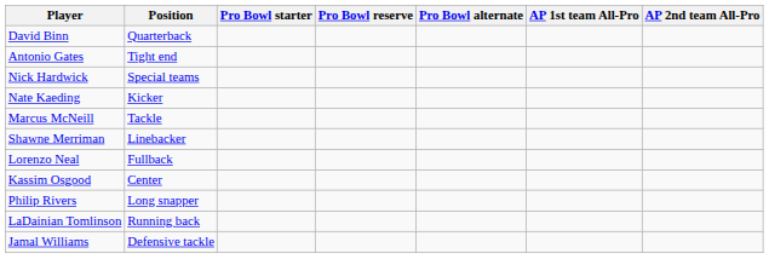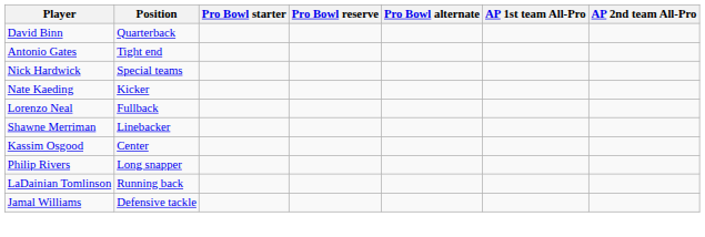 <table class="wikitable">
 <tr>
 <th>Player</th>
 <th>Position</th>
 <th><a href='#'>Pro Bowl</a> starter</th>
 <th><a href='#'>Pro Bowl</a> reserve</th>
 <th><a href='#'>Pro Bowl</a> alternate</th>
 <th><a href='#'>AP</a> 1st team All-Pro</th>
 <th><a href='#'>AP</a> 2nd team All-Pro</th>
 </tr>
 <tr>
 <td><a href='#'>David Binn</a></td>
 <td><a href='#'>Quarterback</a></td>
 <td></td>
 <td></td>
 <td></td>
 <td></td>
 <td></td>
 </tr>
 <tr>
 <td><a href='#'>Antonio Gates</a></td>
 <td><a href='#'>Tight end</a></td>
 <td></td>
 <td></td>
 <td></td>
 <td></td>
 <td></td>
 </tr>
 <tr>
 <td><a href='#'>Nick Hardwick</a></td>
 <td><a href='#'>Special teams</a></td>
 <td></td>
 <td></td>
 <td></td>
 <td></td>
 <td></td>
 </tr>
 <tr>
 <td><a href='#'>Nate Kaeding</a></td>
 <td><a href='#'>Kicker</a></td>
 <td></td>
 <td></td>
 <td></td>
 <td></td>
 <td></td>
 </tr>
 <tr>
-<td><a href='#'>Marcus McNeill</a></td>
-<td><a href='#'>Tackle</a></td>
+<td><a href='#'>Lorenzo Neal</a></td>
+<td><a href='#'>Fullback</a></td>
 <td></td>
 <td></td>
 <td></td>
 <td></td>
 <td></td>
 </tr>
 <tr>
 <td><a href='#'>Shawne Merriman</a></td>
 <td><a href='#'>Linebacker</a></td>
-<td></td>
-<td></td>
-<td></td>
-<td></td>
-<td></td>
-</tr>
-<tr>
-<td><a href='#'>Lorenzo Neal</a></td>
-<td><a href='#'>Fullback</a></td>
 <td></td>
 <td></td>
 <td></td>
 <td></td>
 <td></td>
 </tr>
 <tr>
 <td><a href='#'>Kassim Osgood</a></td>
 <td><a href='#'>Center</a></td>
 <td></td>
 <td></td>
 <td></td>
 <td></td>
 <td></td>
 </tr>
 <tr>
 <td><a href='#'>Philip Rivers</a></td>
 <td><a href='#'>Long snapper</a></td>
 <td></td>
 <td></td>
 <td></td>
 <td></td>
 <td></td>
 </tr>
 <tr>
 <td><a href='#'>LaDainian Tomlinson</a></td>
 <td><a href='#'>Running back</a></td>
 <td></td>
 <td></td>
 <td></td>
 <td></td>
 <td></td>
 </tr>
 <tr>
 <td><a href='#'>Jamal Williams</a></td>
 <td><a href='#'>Defensive tackle</a></td>
 <td></td>
 <td></td>
 <td></td>
 <td></td>
 <td></td>
 </tr>
 </table>
